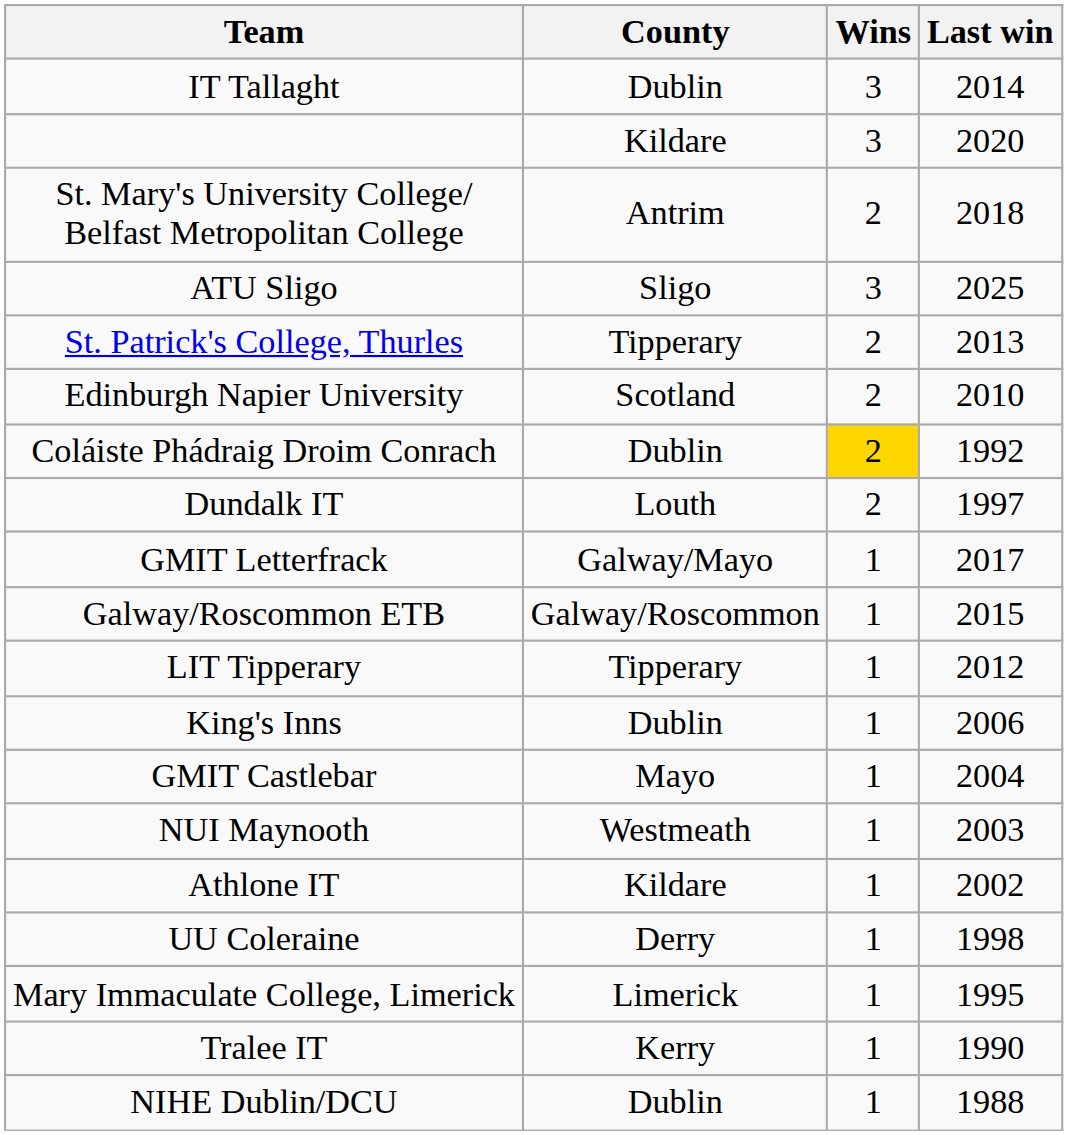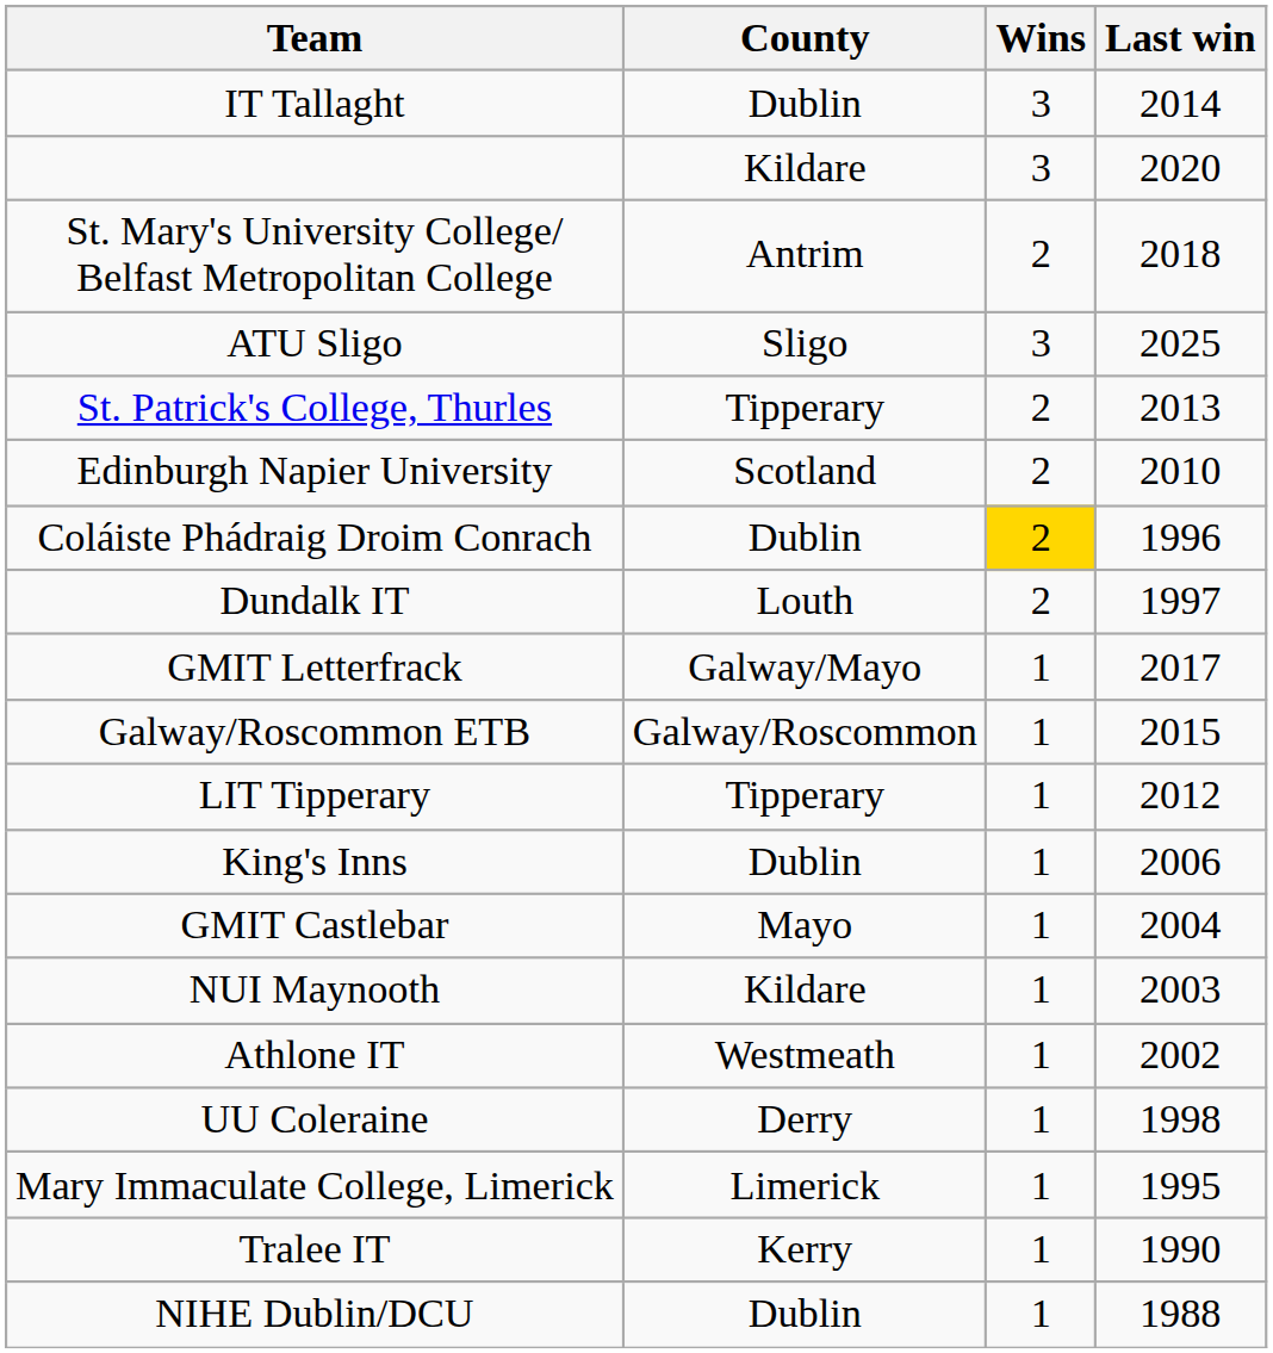 <table class="wikitable">
 <tr style="background:#efefef">
 <th>Team</th>
 <th>County</th>
 <th>Wins</th>
 <th>Last win</th>
 </tr>
 <tr align="center">
 <td>IT Tallaght</td>
 <td>Dublin</td>
 <td>3</td>
 <td>2014</td>
 </tr>
 <tr align="center">
 <td></td>
 <td>Kildare</td>
 <td>3</td>
 <td>2020</td>
 </tr>
 <tr align="center">
 <td>St. Mary's University College/<br>Belfast Metropolitan College</td>
 <td>Antrim</td>
 <td>2</td>
 <td>2018</td>
 </tr>
 <tr align="center">
 <td>ATU Sligo</td>
 <td>Sligo</td>
 <td>3</td>
 <td>2025</td>
 </tr>
 <tr align="center">
 <td><a href='#'>St. Patrick's College, Thurles</a></td>
 <td>Tipperary</td>
 <td>2</td>
 <td>2013</td>
 </tr>
 <tr align="center">
 <td>Edinburgh Napier University</td>
 <td>Scotland</td>
 <td>2</td>
 <td>2010</td>
 </tr>
 <tr align="center">
 <td>Coláiste Phádraig Droim Conrach</td>
 <td>Dublin</td>
 <td style="background: gold;">2</td>
-<td>1992</td>
+<td>1996</td>
 </tr>
 <tr align="center">
 <td>Dundalk IT</td>
 <td>Louth</td>
 <td>2</td>
 <td>1997</td>
 </tr>
 <tr align="center">
 <td>GMIT Letterfrack</td>
 <td>Galway/Mayo</td>
 <td>1</td>
 <td>2017</td>
 </tr>
 <tr align="center">
 <td>Galway/Roscommon ETB</td>
 <td>Galway/Roscommon</td>
 <td>1</td>
 <td>2015</td>
 </tr>
 <tr align="center">
 <td>LIT Tipperary</td>
 <td>Tipperary</td>
 <td>1</td>
 <td>2012</td>
 </tr>
 <tr align="center">
 <td>King's Inns</td>
 <td>Dublin</td>
 <td>1</td>
 <td>2006</td>
 </tr>
 <tr align="center">
 <td>GMIT Castlebar</td>
 <td>Mayo</td>
 <td>1</td>
 <td>2004</td>
 </tr>
 <tr align="center">
 <td>NUI Maynooth</td>
-<td>Westmeath</td>
+<td>Kildare</td>
 <td>1</td>
 <td>2003</td>
 </tr>
 <tr align="center">
 <td>Athlone IT</td>
-<td>Kildare</td>
+<td>Westmeath</td>
 <td>1</td>
 <td>2002</td>
 </tr>
 <tr align="center">
 <td>UU Coleraine</td>
 <td>Derry</td>
 <td>1</td>
 <td>1998</td>
 </tr>
 <tr align="center">
 <td>Mary Immaculate College, Limerick</td>
 <td>Limerick</td>
 <td>1</td>
 <td>1995</td>
 </tr>
 <tr align="center">
 <td>Tralee IT</td>
 <td>Kerry</td>
 <td>1</td>
 <td>1990</td>
 </tr>
 <tr align="center">
 <td>NIHE Dublin/DCU</td>
 <td>Dublin</td>
 <td>1</td>
 <td>1988</td>
 </tr>
 </table>
